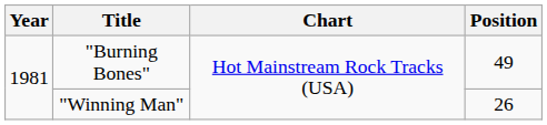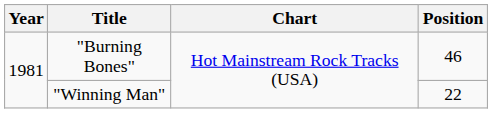 <table class="wikitable" width="440px">
 <tr>
 <th align="center">Year</th>
 <th align="center">Title</th>
 <th align="center">Chart</th>
 <th align="center">Position</th>
 </tr>
 <tr>
 <td align="center" rowspan="2">1981</td>
 <td align="center">"Burning Bones"</td>
 <td align="center" rowspan="2"><a href='#'>Hot Mainstream Rock Tracks</a> (USA)</td>
-<td align="center">49</td>
+<td align="center">46</td>
 </tr>
 <tr>
 <td align="center">"Winning Man"</td>
-<td align="center">26</td>
+<td align="center">22</td>
 </tr>
 </table>
